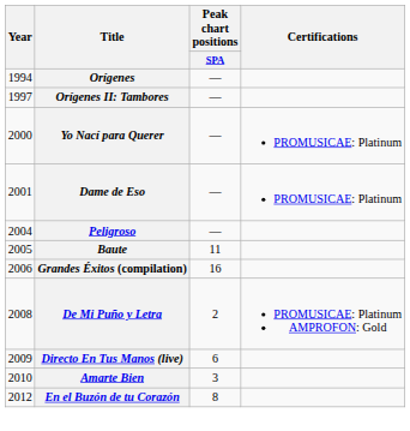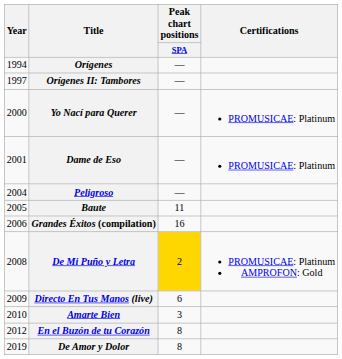 <table class="wikitable plainrowheaders" style="text-align:center;" border="1">
 <tr>
 <th scope="col" rowspan="2">Year</th>
 <th scope="col" rowspan="2">Title</th>
 <th scope="col" colspan="1">Peak chart positions</th>
 <th scope="col" rowspan="2">Certifications</th>
 </tr>
 <tr>
 <th scope="col" style="width:4em;font-size:85%;"><a href='#'>SPA</a><br></th>
 </tr>
 <tr>
 <td>1994</td>
 <th scope="row"><em>Orígenes</em></th>
 <td>—</td>
 <td></td>
 </tr>
 <tr>
 <td>1997</td>
 <th scope="row"><em>Orígenes II: Tambores</em></th>
 <td>—</td>
 <td></td>
 </tr>
 <tr>
 <td>2000</td>
 <th scope="row"><em>Yo Nací para Querer</em></th>
 <td>—</td>
 <td><br><ul><li><a href='#'>PROMUSICAE</a>: Platinum</li></ul></td>
 </tr>
 <tr>
 <td>2001</td>
 <th scope="row"><em>Dame de Eso</em></th>
 <td>—</td>
 <td><br><ul><li><a href='#'>PROMUSICAE</a>: Platinum</li></ul></td>
 </tr>
 <tr>
 <td>2004</td>
 <th scope="row"><em><a href='#'>Peligroso</a></em></th>
 <td>—</td>
 <td></td>
 </tr>
 <tr>
 <td>2005</td>
 <th scope="row"><em>Baute</em></th>
 <td>11</td>
 <td></td>
 </tr>
 <tr>
 <td>2006</td>
 <th scope="row"><em>Grandes Éxitos</em> (compilation)</th>
 <td>16</td>
 <td></td>
 </tr>
 <tr>
 <td>2008</td>
 <th scope="row"><em><a href='#'>De Mi Puño y Letra</a></em></th>
-<td>2</td>
+<td style="background: gold;">2</td>
 <td><br><ul><li><a href='#'>PROMUSICAE</a>: Platinum</li><li><a href='#'>AMPROFON</a>: Gold</li></ul></td>
 </tr>
 <tr>
 <td>2009</td>
 <th scope="row"><em><a href='#'>Directo En Tus Manos</a> (live)</em></th>
 <td>6</td>
 <td></td>
 </tr>
 <tr>
 <td>2010</td>
 <th scope="row"><em><a href='#'>Amarte Bien</a></em></th>
 <td>3</td>
 <td></td>
 </tr>
 <tr>
 <td>2012</td>
 <th scope="row"><em><a href='#'>En el Buzón de tu Corazón</a></em></th>
 <td>8</td>
 <td></td>
 </tr>
+<tr>
+<td>2019</td>
+<th scope="row"><em>De Amor y Dolor</em></th>
+<td>8<br></td>
+<td></td>
+</tr>
 </table>
